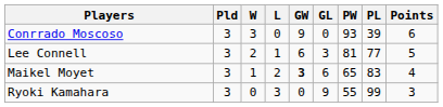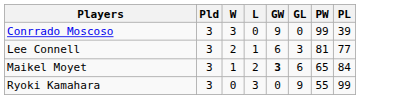 <table class=wikitable style="text-align:center">
 <tr>
 <th width=220>Players</th>
 <th width=20>Pld</th>
 <th width=20>W</th>
 <th width=20>L</th>
 <th width=20>GW</th>
 <th width=20>GL</th>
 <th width=20>PW</th>
 <th width=20>PL</th>
-<th width=50>Points</th>
 </tr>
 <tr>
 <td align=left> <a href='#'>Conrrado Moscoso</a></td>
 <td>3</td>
 <td>3</td>
 <td>0</td>
 <td>9</td>
 <td>0</td>
-<td>93</td>
+<td>99</td>
 <td>39</td>
-<td>6</td>
 </tr>
 <tr>
 <td align=left> Lee Connell</td>
 <td>3</td>
 <td>2</td>
 <td>1</td>
 <td>6</td>
 <td>3</td>
 <td>81</td>
 <td>77</td>
-<td>5</td>
 </tr>
 <tr>
 <td align=left> Maikel Moyet</td>
 <td>3</td>
 <td>1</td>
 <td>2</td>
 <td><strong>3</strong></td>
 <td>6</td>
 <td>65</td>
-<td>83</td>
-<td>4</td>
+<td>84</td>
 </tr>
 <tr>
 <td align=left> Ryoki Kamahara</td>
 <td>3</td>
 <td>0</td>
 <td>3</td>
 <td>0</td>
 <td>9</td>
 <td>55</td>
 <td>99</td>
-<td>3</td>
 </tr>
 </table>
